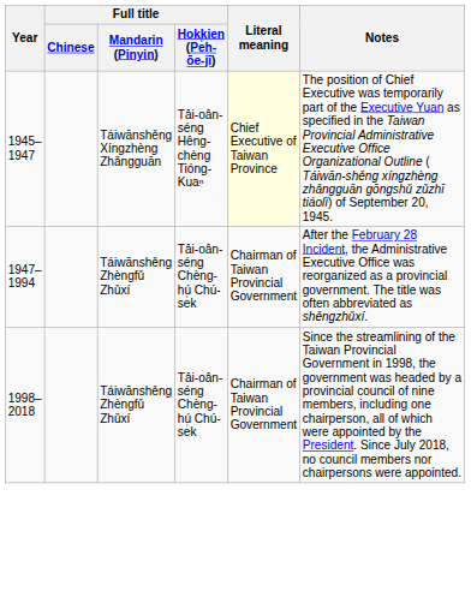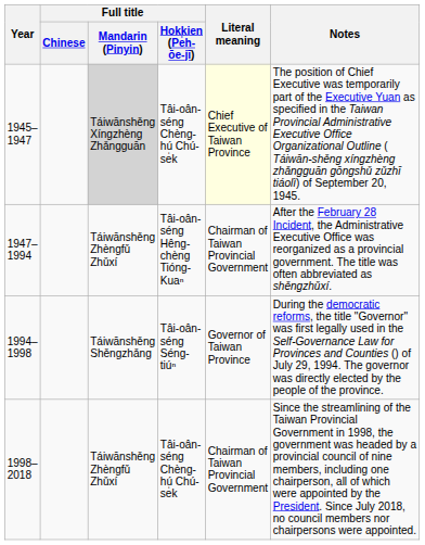 <table class=wikitable>
 <tr>
 <th rowspan=2>Year</th>
 <th colspan=3>Full title</th>
 <th rowspan=2>Literal meaning</th>
 <th rowspan=2 width=500>Notes</th>
 </tr>
 <tr>
 <th><a href='#'>Chinese</a></th>
 <th><a href='#'>Mandarin</a><br>(<a href='#'>Pinyin</a>)</th>
 <th><a href='#'>Hokkien</a><br>(<a href='#'>Pe̍h-ōe-jī</a>)</th>
 </tr>
 <tr>
 <td>1945–1947</td>
 <td></td>
-<td>Táiwānshěng<br>Xíngzhèng<br>Zhǎngguān</td>
-<td>Tâi-oân-séng<br>Hêng-chèng<br>Tióng-Kuaⁿ</td>
+<td style="background: lightgrey;">Táiwānshěng<br>Xíngzhèng<br>Zhǎngguān</td>
+<td>Tâi-oân-séng<br>Chèng-hú Chú-se̍k</td>
 <td style="background: lightyellow;">Chief Executive of<br>Taiwan Province</td>
 <td>The position of Chief Executive was temporarily part of the <a href='#'>Executive Yuan</a> as specified in the <em>Taiwan Provincial Administrative Executive Office Organizational Outline</em> ( <em>Táiwān-shěng xíngzhèng zhǎngguān gōngshǔ zǔzhī tiáolì</em>) of September 20, 1945.</td>
 </tr>
 <tr>
 <td>1947–1994</td>
 <td></td>
 <td>Táiwānshěng<br>Zhèngfǔ Zhǔxí</td>
-<td>Tâi-oân-séng<br>Chèng-hú Chú-se̍k</td>
+<td>Tâi-oân-séng<br>Hêng-chèng<br>Tióng-Kuaⁿ</td>
 <td>Chairman of Taiwan<br>Provincial Government</td>
 <td>After the <a href='#'>February 28 Incident</a>, the Administrative Executive Office was reorganized as a provincial government. The title was often abbreviated as  <em>shěngzhǔxí</em>.</td>
+</tr>
+<tr>
+<td>1994–1998</td>
+<td></td>
+<td>Táiwānshěng<br>Shěngzhǎng</td>
+<td>Tâi-oân-séng<br>Séng-tiúⁿ</td>
+<td>Governor of<br>Taiwan Province</td>
+<td>During the <a href='#'>democratic reforms</a>, the title "Governor" was first legally used in the <em>Self-Governance Law for Provinces and Counties</em> () of July 29, 1994. The governor was directly elected by the people of the province.</td>
 </tr>
 <tr>
 <td>1998–2018</td>
 <td></td>
 <td>Táiwānshěng<br>Zhèngfǔ Zhǔxí</td>
 <td>Tâi-oân-séng<br>Chèng-hú Chú-se̍k</td>
 <td>Chairman of Taiwan<br>Provincial Government</td>
 <td>Since the streamlining of the Taiwan Provincial Government in 1998, the government was headed by a provincial council of nine members, including one chairperson, all of which were appointed by the <a href='#'>President</a>. Since July 2018, no council members nor chairpersons were appointed.</td>
 </tr>
 </table>
